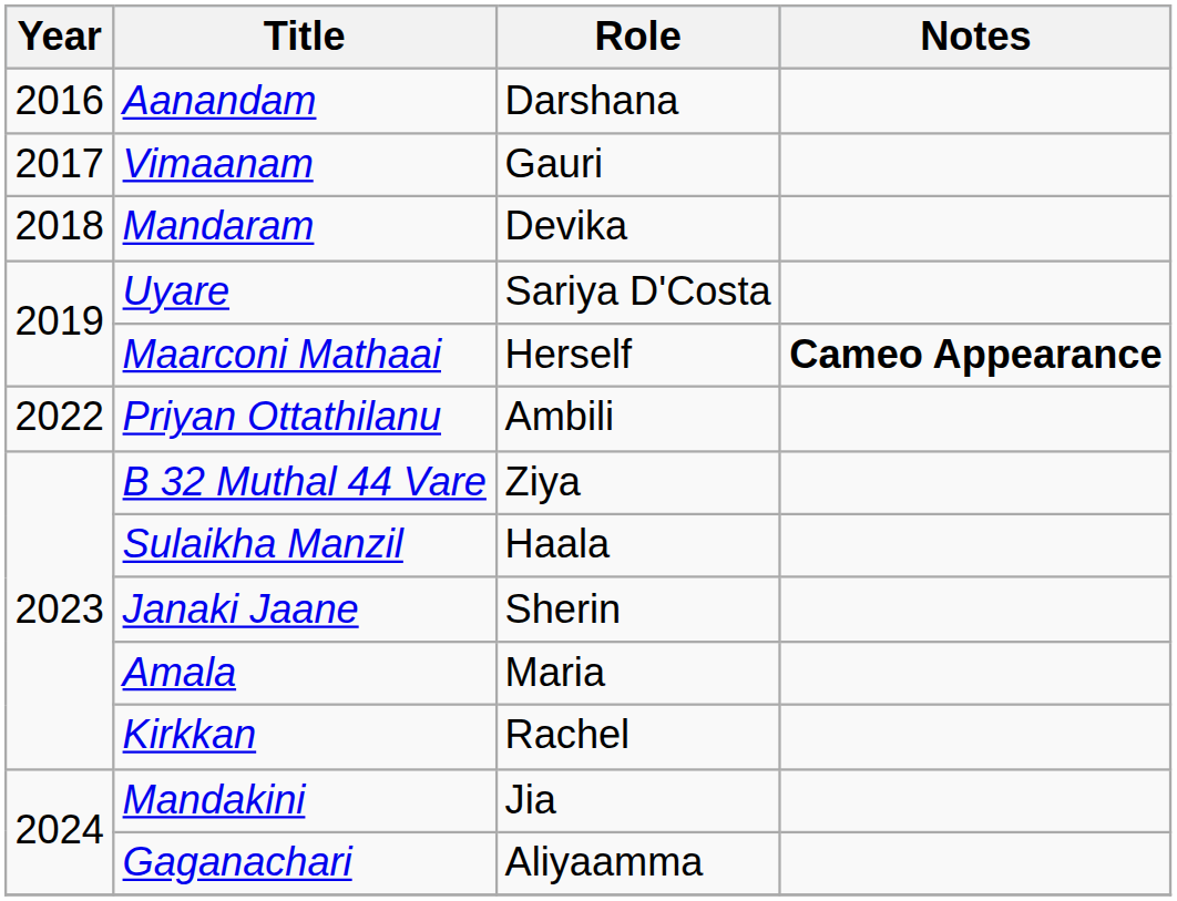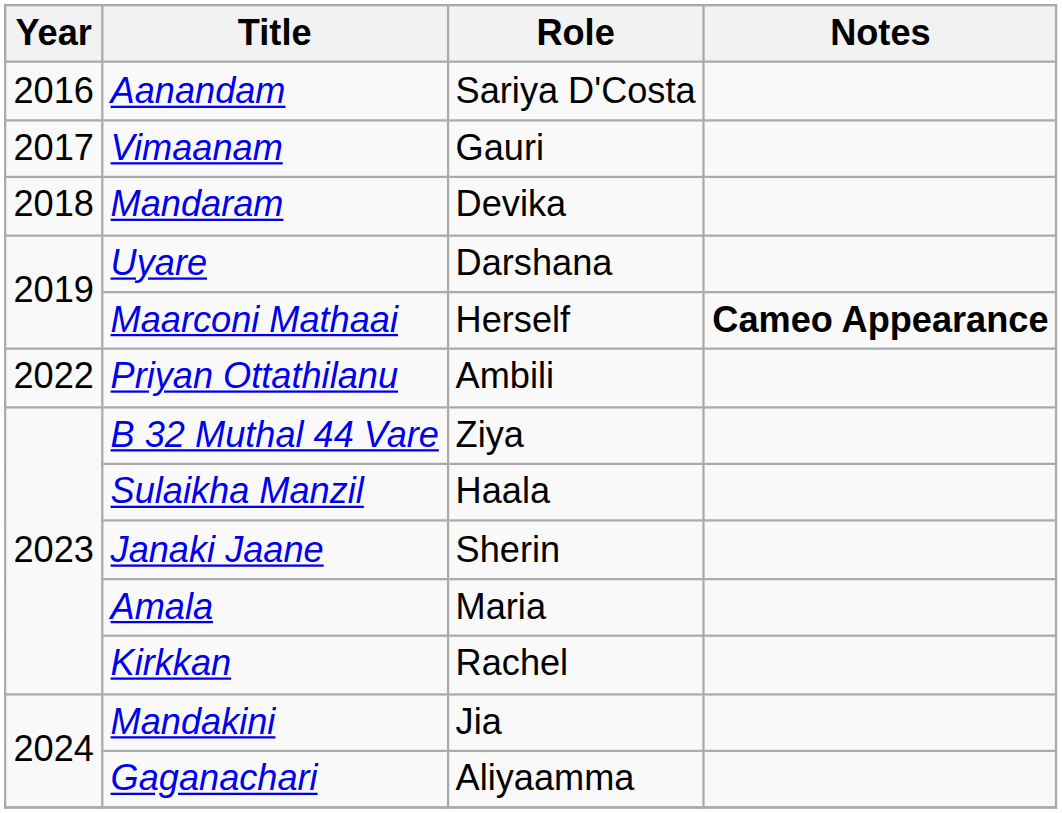 <table class="wikitable sortable">
 <tr style="background:#B0C4DE;">
 <th>Year</th>
 <th>Title</th>
 <th>Role</th>
 <th class="unsortable">Notes</th>
 </tr>
 <tr>
 <td>2016</td>
 <td><em><a href='#'>Aanandam</a></em></td>
-<td>Darshana</td>
+<td>Sariya D'Costa</td>
 <td></td>
 </tr>
 <tr>
 <td>2017</td>
 <td><em><a href='#'>Vimaanam</a></em></td>
 <td>Gauri</td>
 <td></td>
 </tr>
 <tr>
 <td>2018</td>
 <td><em><a href='#'>Mandaram</a></em></td>
 <td>Devika</td>
 <td></td>
 </tr>
 <tr>
 <td rowspan=2>2019</td>
 <td><em><a href='#'>Uyare</a></em></td>
-<td>Sariya D'Costa</td>
+<td>Darshana</td>
 <td></td>
 </tr>
 <tr>
 <td><em><a href='#'>Maarconi Mathaai</a></em></td>
 <td>Herself</td>
 <td><strong>Cameo Appearance</strong></td>
 </tr>
 <tr>
 <td>2022</td>
 <td><em><a href='#'>Priyan Ottathilanu</a></em></td>
 <td>Ambili</td>
 <td></td>
 </tr>
 <tr>
 <td rowspan=5>2023</td>
 <td><em><a href='#'>B 32 Muthal 44 Vare</a></em></td>
 <td>Ziya</td>
 <td></td>
 </tr>
 <tr>
 <td><em><a href='#'>Sulaikha Manzil</a></em></td>
 <td>Haala</td>
 <td></td>
 </tr>
 <tr>
 <td><em><a href='#'>Janaki Jaane</a></em></td>
 <td>Sherin</td>
 <td></td>
 </tr>
 <tr>
 <td><em><a href='#'>Amala</a></em></td>
 <td>Maria</td>
 <td></td>
 </tr>
 <tr>
 <td><em><a href='#'>Kirkkan</a></em></td>
 <td>Rachel</td>
 <td></td>
 </tr>
 <tr>
 <td rowspan=2>2024</td>
 <td><em><a href='#'>Mandakini</a></em></td>
 <td>Jia</td>
 <td></td>
 </tr>
 <tr>
 <td><em><a href='#'>Gaganachari</a></em></td>
 <td>Aliyaamma</td>
 <td></td>
 </tr>
 <tr>
 </tr>
 </table>
